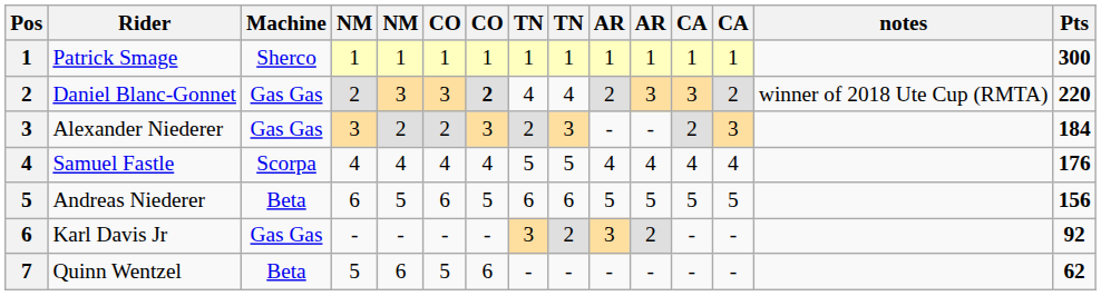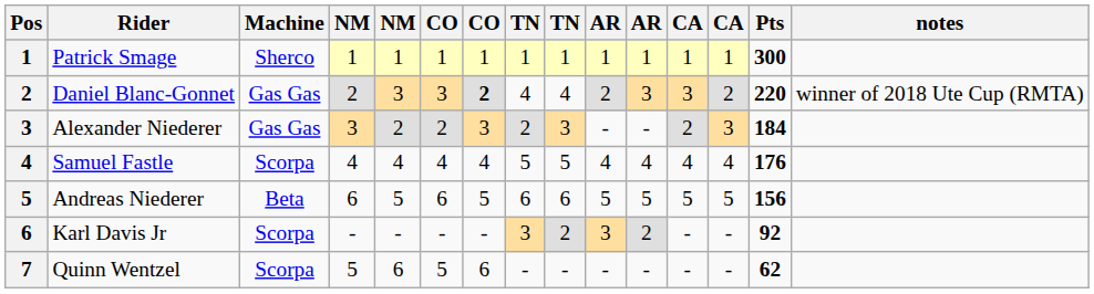 <table class="wikitable" style="font-size: 85%; text-align:center">
 <tr valign="top">
 <th valign="middle">Pos</th>
 <th valign="middle">Rider</th>
 <th valign="middle">Machine</th>
 <th>NM<br></th>
 <th>NM<br></th>
 <th>CO<br></th>
 <th>CO<br></th>
 <th>TN<br></th>
 <th>TN<br></th>
 <th>AR<br></th>
 <th>AR<br></th>
 <th>CA<br></th>
 <th>CA<br></th>
+<th valign="middle">Pts</th>
 <th>notes</th>
-<th valign="middle">Pts</th>
 </tr>
 <tr>
 <th>1</th>
 <td align="left"> <a href='#'>Patrick Smage</a></td>
 <td><a href='#'>Sherco</a></td>
 <td style="background:#ffffbf;">1</td>
 <td style="background:#ffffbf;">1</td>
 <td style="background:#ffffbf;">1</td>
 <td style="background:#ffffbf;">1</td>
 <td style="background:#ffffbf;">1</td>
 <td style="background:#ffffbf;">1</td>
 <td style="background:#ffffbf;">1</td>
 <td style="background:#ffffbf;">1</td>
 <td style="background:#ffffbf;">1</td>
 <td style="background:#ffffbf;">1</td>
+<td><strong>300</strong></td>
 <td></td>
-<td><strong>300</strong></td>
 </tr>
 <tr>
 <th>2</th>
 <td align="left"> <a href='#'>Daniel Blanc-Gonnet</a></td>
 <td><a href='#'>Gas Gas</a></td>
 <td style="background:#dfdfdf;">2</td>
 <td style="background:#ffdf9f;">3</td>
 <td style="background:#ffdf9f;">3</td>
 <td style="background:#dfdfdf;"><strong>2</strong></td>
 <td>4</td>
 <td>4</td>
 <td style="background:#dfdfdf;">2</td>
 <td style="background:#ffdf9f;">3</td>
 <td style="background:#ffdf9f;">3</td>
 <td style="background:#dfdfdf;">2</td>
+<td><strong>220</strong></td>
 <td>winner of 2018 Ute Cup (RMTA)</td>
-<td><strong>220</strong></td>
 </tr>
 <tr>
 <th>3</th>
 <td align="left"> Alexander Niederer</td>
 <td><a href='#'>Gas Gas</a></td>
 <td style="background:#ffdf9f;">3</td>
 <td style="background:#dfdfdf;">2</td>
 <td style="background:#dfdfdf;">2</td>
 <td style="background:#ffdf9f;">3</td>
 <td style="background:#dfdfdf;">2</td>
 <td style="background:#ffdf9f;">3</td>
 <td>-</td>
 <td>-</td>
 <td style="background:#dfdfdf;">2</td>
 <td style="background:#ffdf9f;">3</td>
+<td><strong>184</strong></td>
 <td></td>
-<td><strong>184</strong></td>
 </tr>
 <tr>
 <th>4</th>
 <td align="left"> <a href='#'>Samuel Fastle</a></td>
 <td><a href='#'>Scorpa</a></td>
 <td>4</td>
 <td>4</td>
 <td>4</td>
 <td>4</td>
 <td>5</td>
 <td>5</td>
 <td>4</td>
 <td>4</td>
 <td>4</td>
 <td>4</td>
+<td><strong>176</strong></td>
 <td></td>
-<td><strong>176</strong></td>
 </tr>
 <tr>
 <th>5</th>
 <td align="left"> Andreas Niederer</td>
 <td><a href='#'>Beta</a></td>
 <td>6</td>
 <td>5</td>
 <td>6</td>
 <td>5</td>
 <td>6</td>
 <td>6</td>
 <td>5</td>
 <td>5</td>
 <td>5</td>
 <td>5</td>
+<td><strong>156</strong></td>
 <td></td>
-<td><strong>156</strong></td>
 </tr>
 <tr>
 <th>6</th>
 <td align="left"> Karl Davis Jr</td>
-<td><a href='#'>Gas Gas</a></td>
+<td><a href='#'>Scorpa</a></td>
 <td>-</td>
 <td>-</td>
 <td>-</td>
 <td>-</td>
 <td style="background:#ffdf9f;">3</td>
 <td style="background:#dfdfdf;">2</td>
 <td style="background:#ffdf9f;">3</td>
 <td style="background:#dfdfdf;">2</td>
 <td>-</td>
 <td>-</td>
+<td><strong>92</strong></td>
 <td></td>
-<td><strong>92</strong></td>
 </tr>
 <tr>
 <th>7</th>
 <td align="left"> Quinn Wentzel</td>
-<td><a href='#'>Beta</a></td>
+<td><a href='#'>Scorpa</a></td>
 <td>5</td>
 <td>6</td>
 <td>5</td>
 <td>6</td>
 <td>-</td>
 <td>-</td>
 <td>-</td>
 <td>-</td>
 <td>-</td>
 <td>-</td>
+<td><strong>62</strong></td>
 <td></td>
-<td><strong>62</strong></td>
 </tr>
 </table>
